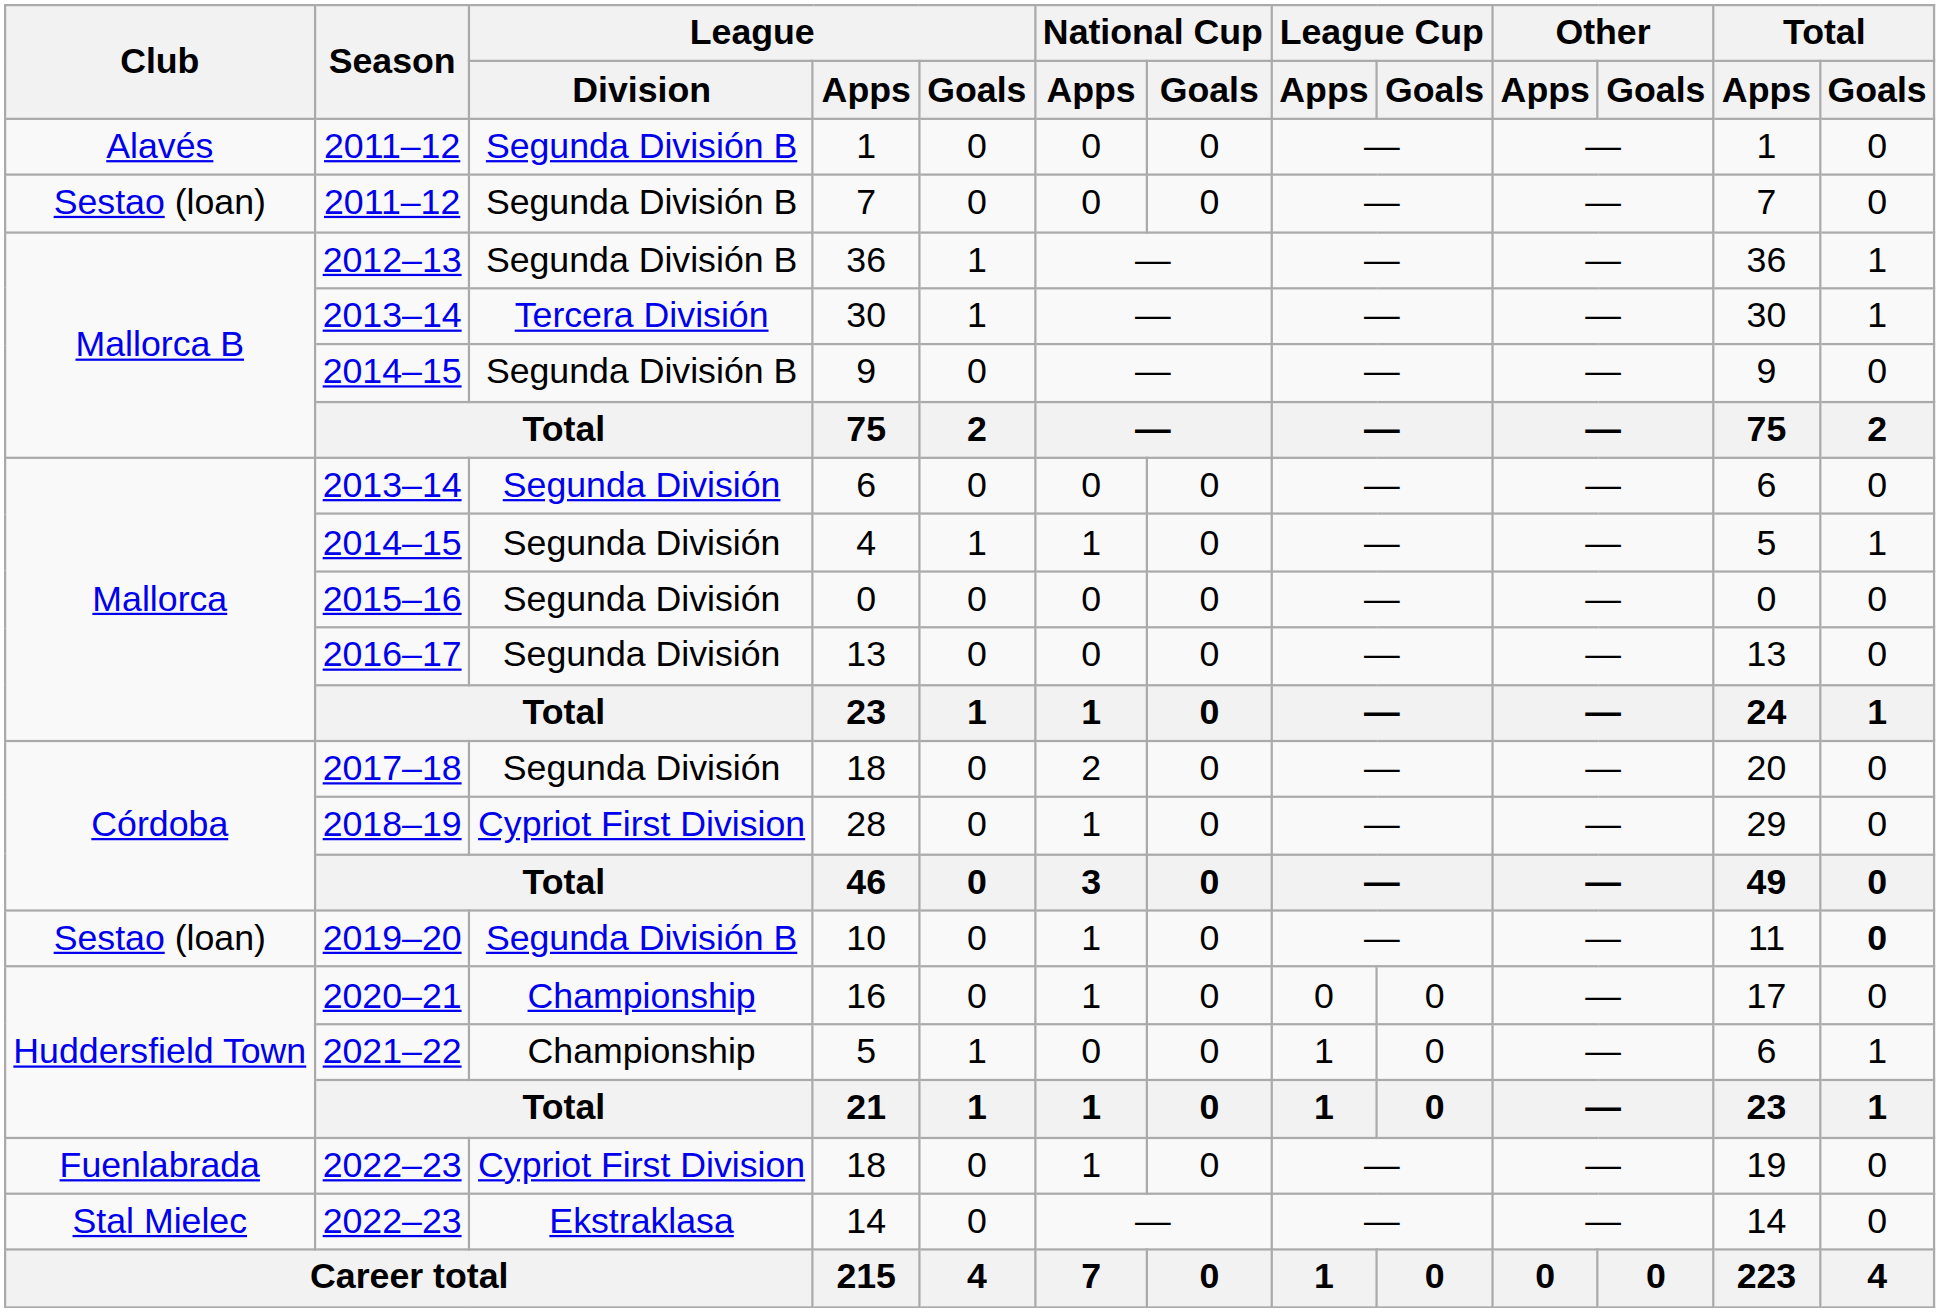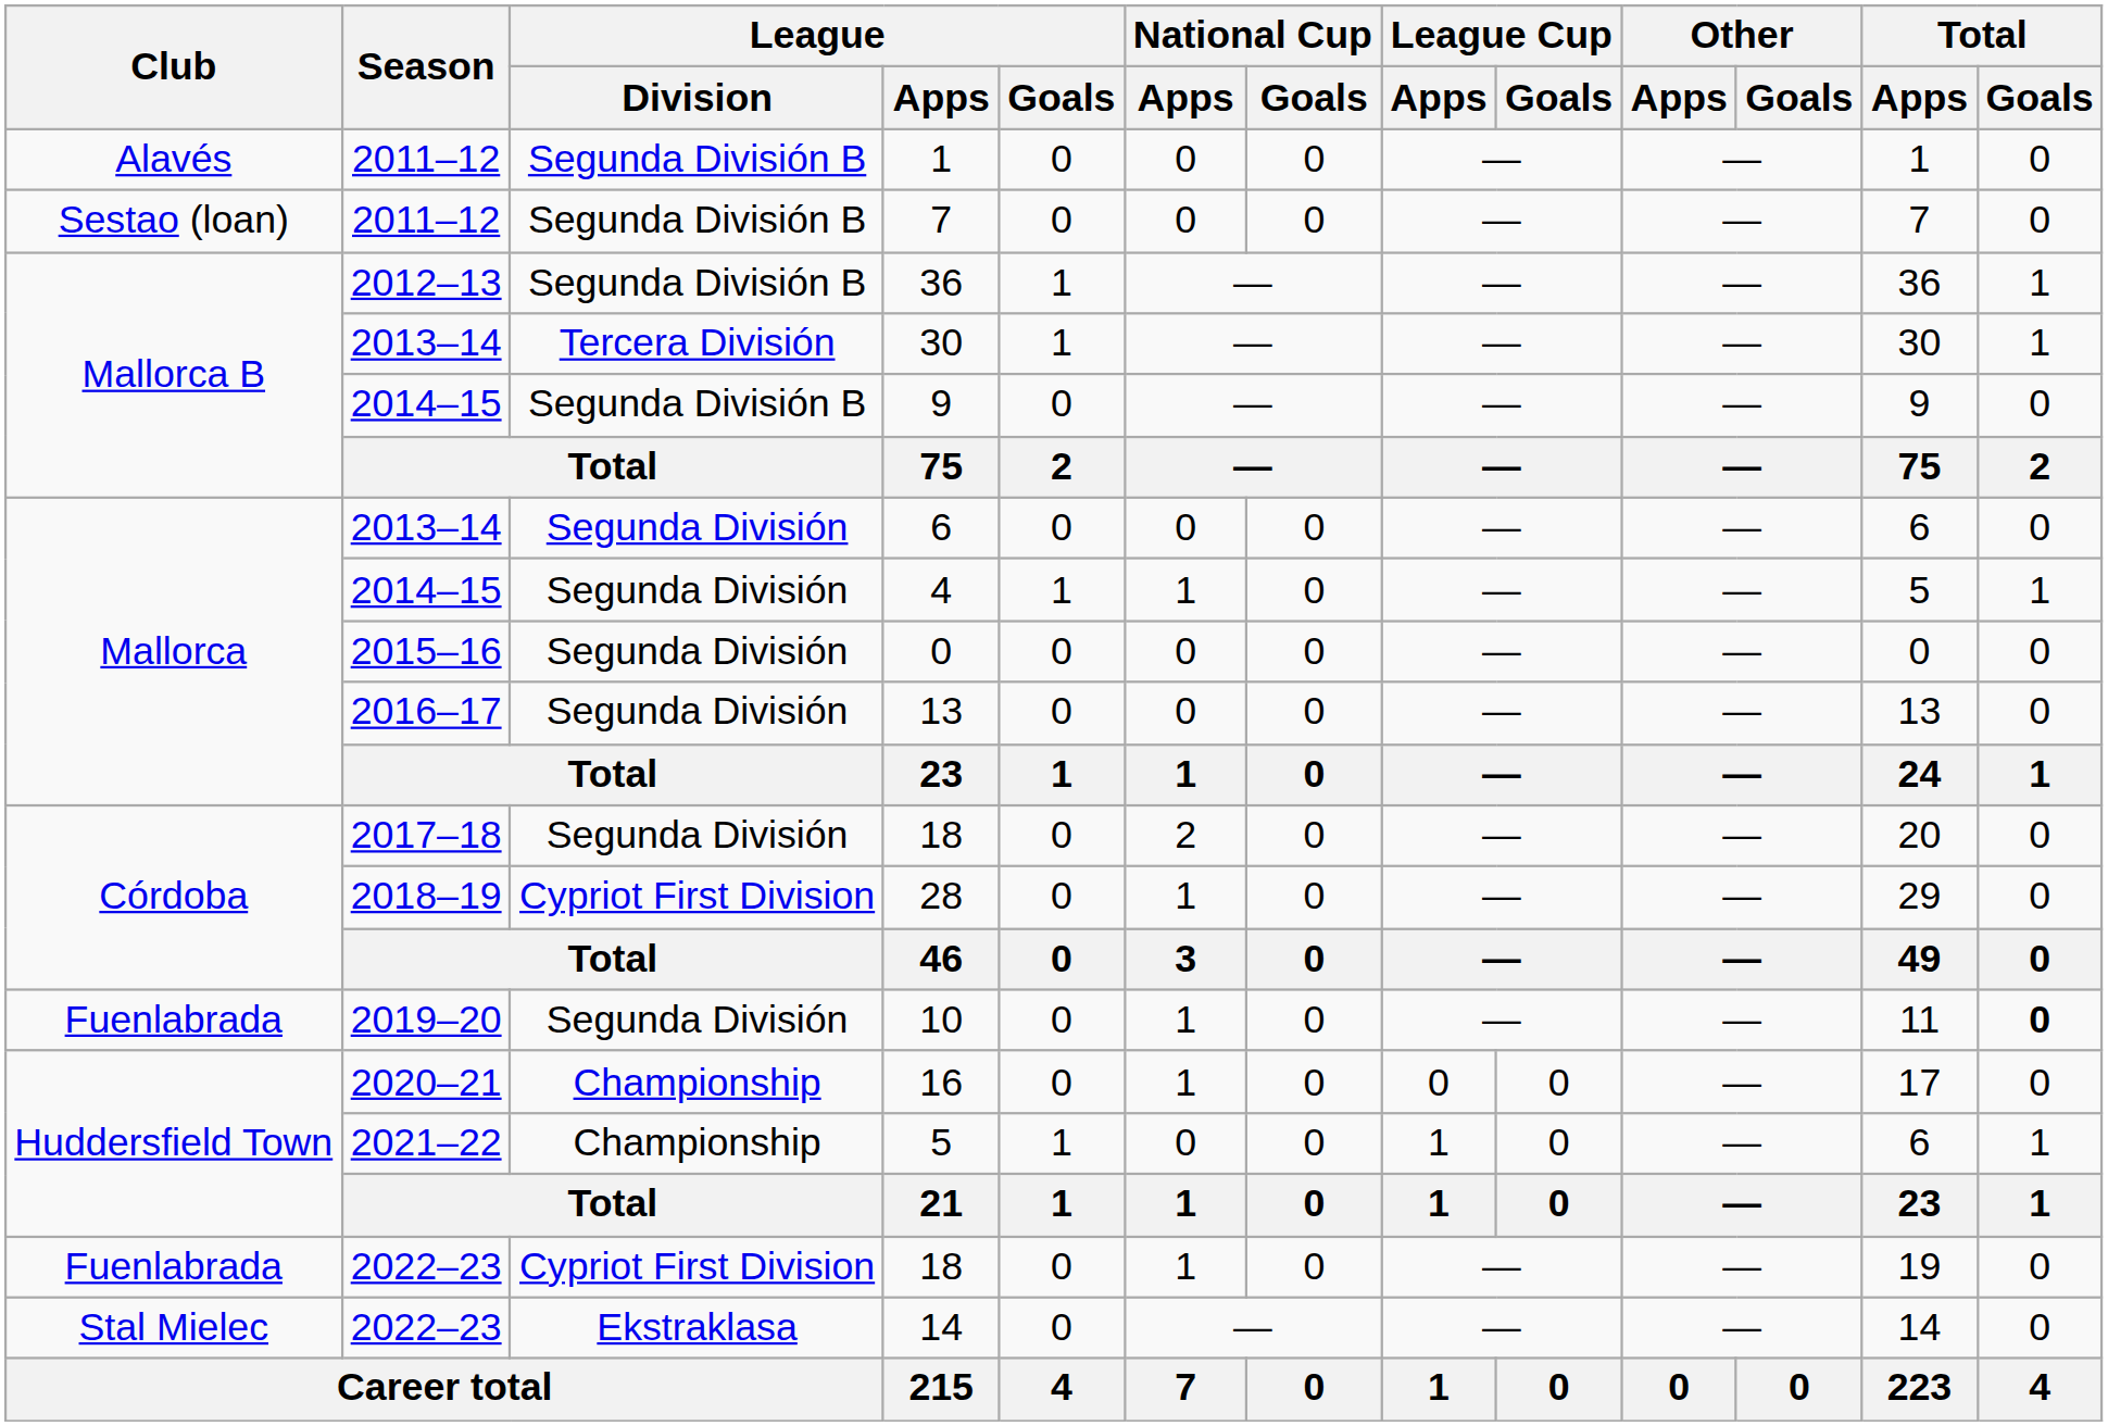 <table class="wikitable" style="text-align:center">
 <tr>
 <th rowspan="2">Club</th>
 <th rowspan="2">Season</th>
 <th colspan="3">League</th>
 <th colspan="2">National Cup</th>
 <th colspan="2">League Cup</th>
 <th colspan="2">Other</th>
 <th colspan="2">Total</th>
 </tr>
 <tr>
 <th>Division</th>
 <th>Apps</th>
 <th>Goals</th>
 <th>Apps</th>
 <th>Goals</th>
 <th>Apps</th>
 <th>Goals</th>
 <th>Apps</th>
 <th>Goals</th>
 <th>Apps</th>
 <th>Goals</th>
 </tr>
 <tr>
 <td><a href='#'>Alavés</a></td>
 <td><a href='#'>2011–12</a></td>
 <td><a href='#'>Segunda División B</a></td>
 <td>1</td>
 <td>0</td>
 <td>0</td>
 <td>0</td>
 <td colspan=2>—</td>
 <td colspan=2>—</td>
 <td>1</td>
 <td>0</td>
 </tr>
 <tr>
 <td><a href='#'>Sestao</a> (loan)</td>
 <td><a href='#'>2011–12</a></td>
 <td>Segunda División B</td>
 <td>7</td>
 <td>0</td>
 <td>0</td>
 <td>0</td>
 <td colspan=2>—</td>
 <td colspan=2>—</td>
 <td>7</td>
 <td>0</td>
 </tr>
 <tr>
 <td rowspan=4><a href='#'>Mallorca B</a></td>
 <td><a href='#'>2012–13</a></td>
 <td>Segunda División B</td>
 <td>36</td>
 <td>1</td>
 <td colspan=2>—</td>
 <td colspan=2>—</td>
 <td colspan=2>—</td>
 <td>36</td>
 <td>1</td>
 </tr>
 <tr>
 <td><a href='#'>2013–14</a></td>
 <td><a href='#'>Tercera División</a></td>
 <td>30</td>
 <td>1</td>
 <td colspan=2>—</td>
 <td colspan=2>—</td>
 <td colspan=2>—</td>
 <td>30</td>
 <td>1</td>
 </tr>
 <tr>
 <td><a href='#'>2014–15</a></td>
 <td>Segunda División B</td>
 <td>9</td>
 <td>0</td>
 <td colspan=2>—</td>
 <td colspan=2>—</td>
 <td colspan=2>—</td>
 <td>9</td>
 <td>0</td>
 </tr>
 <tr>
 <th colspan=2>Total</th>
 <th>75</th>
 <th>2</th>
 <th colspan=2>—</th>
 <th colspan=2>—</th>
 <th colspan=2>—</th>
 <th>75</th>
 <th>2</th>
 </tr>
 <tr>
 <td rowspan=5><a href='#'>Mallorca</a></td>
 <td><a href='#'>2013–14</a></td>
 <td><a href='#'>Segunda División</a></td>
 <td>6</td>
 <td>0</td>
 <td>0</td>
 <td>0</td>
 <td colspan=2>—</td>
 <td colspan=2>—</td>
 <td>6</td>
 <td>0</td>
 </tr>
 <tr>
 <td><a href='#'>2014–15</a></td>
 <td>Segunda División</td>
 <td>4</td>
 <td>1</td>
 <td>1</td>
 <td>0</td>
 <td colspan=2>—</td>
 <td colspan=2>—</td>
 <td>5</td>
 <td>1</td>
 </tr>
 <tr>
 <td><a href='#'>2015–16</a></td>
 <td>Segunda División</td>
 <td>0</td>
 <td>0</td>
 <td>0</td>
 <td>0</td>
 <td colspan=2>—</td>
 <td colspan=2>—</td>
 <td>0</td>
 <td>0</td>
 </tr>
 <tr>
 <td><a href='#'>2016–17</a></td>
 <td>Segunda División</td>
 <td>13</td>
 <td>0</td>
 <td>0</td>
 <td>0</td>
 <td colspan=2>—</td>
 <td colspan=2>—</td>
 <td>13</td>
 <td>0</td>
 </tr>
 <tr>
 <th colspan=2>Total</th>
 <th>23</th>
 <th>1</th>
 <th>1</th>
 <th>0</th>
 <th colspan=2>—</th>
 <th colspan=2>—</th>
 <th>24</th>
 <th>1</th>
 </tr>
 <tr>
 <td rowspan=3><a href='#'>Córdoba</a></td>
 <td><a href='#'>2017–18</a></td>
 <td>Segunda División</td>
 <td>18</td>
 <td>0</td>
 <td>2</td>
 <td>0</td>
 <td colspan=2>—</td>
 <td colspan=2>—</td>
 <td>20</td>
 <td>0</td>
 </tr>
 <tr>
 <td><a href='#'>2018–19</a></td>
 <td><a href='#'>Cypriot First Division</a></td>
 <td>28</td>
 <td>0</td>
 <td>1</td>
 <td>0</td>
 <td colspan=2>—</td>
 <td colspan=2>—</td>
 <td>29</td>
 <td>0</td>
 </tr>
 <tr>
 <th colspan=2>Total</th>
 <th>46</th>
 <th>0</th>
 <th>3</th>
 <th>0</th>
 <th colspan=2>—</th>
 <th colspan=2>—</th>
 <th>49</th>
 <th>0</th>
 </tr>
 <tr>
-<td><a href='#'>Sestao</a> (loan)</td>
+<td><a href='#'>Fuenlabrada</a></td>
 <td><a href='#'>2019–20</a></td>
-<td><a href='#'>Segunda División B</a></td>
+<td>Segunda División</td>
 <td>10</td>
 <td>0</td>
 <td>1</td>
 <td>0</td>
 <td colspan=2>—</td>
 <td colspan=2>—</td>
 <td>11</td>
 <td><strong>0</strong></td>
 </tr>
 <tr>
 <td rowspan=3><a href='#'>Huddersfield Town</a></td>
 <td><a href='#'>2020–21</a></td>
 <td><a href='#'>Championship</a></td>
 <td>16</td>
 <td>0</td>
 <td>1</td>
 <td>0</td>
 <td>0</td>
 <td>0</td>
 <td colspan=2>—</td>
 <td>17</td>
 <td>0</td>
 </tr>
 <tr>
 <td><a href='#'>2021–22</a></td>
 <td>Championship</td>
 <td>5</td>
 <td>1</td>
 <td>0</td>
 <td>0</td>
 <td>1</td>
 <td>0</td>
 <td colspan=2>—</td>
 <td>6</td>
 <td>1</td>
 </tr>
 <tr>
 <th colspan=2>Total</th>
 <th>21</th>
 <th>1</th>
 <th>1</th>
 <th>0</th>
 <th>1</th>
 <th>0</th>
 <th colspan=2>—</th>
 <th>23</th>
 <th>1</th>
 </tr>
 <tr>
 <td><a href='#'>Fuenlabrada</a></td>
 <td><a href='#'>2022–23</a></td>
 <td><a href='#'>Cypriot First Division</a></td>
 <td>18</td>
 <td>0</td>
 <td>1</td>
 <td>0</td>
 <td colspan=2>—</td>
 <td colspan=2>—</td>
 <td>19</td>
 <td>0</td>
 </tr>
 <tr>
 <td><a href='#'>Stal Mielec</a></td>
 <td><a href='#'>2022–23</a></td>
 <td><a href='#'>Ekstraklasa</a></td>
 <td>14</td>
 <td>0</td>
 <td colspan=2>—</td>
 <td colspan=2>—</td>
 <td colspan=2>—</td>
 <td>14</td>
 <td>0</td>
 </tr>
 <tr>
 <th colspan="3">Career total</th>
 <th>215</th>
 <th>4</th>
 <th>7</th>
 <th>0</th>
 <th>1</th>
 <th>0</th>
 <th>0</th>
 <th>0</th>
 <th>223</th>
 <th>4</th>
 </tr>
 </table>
